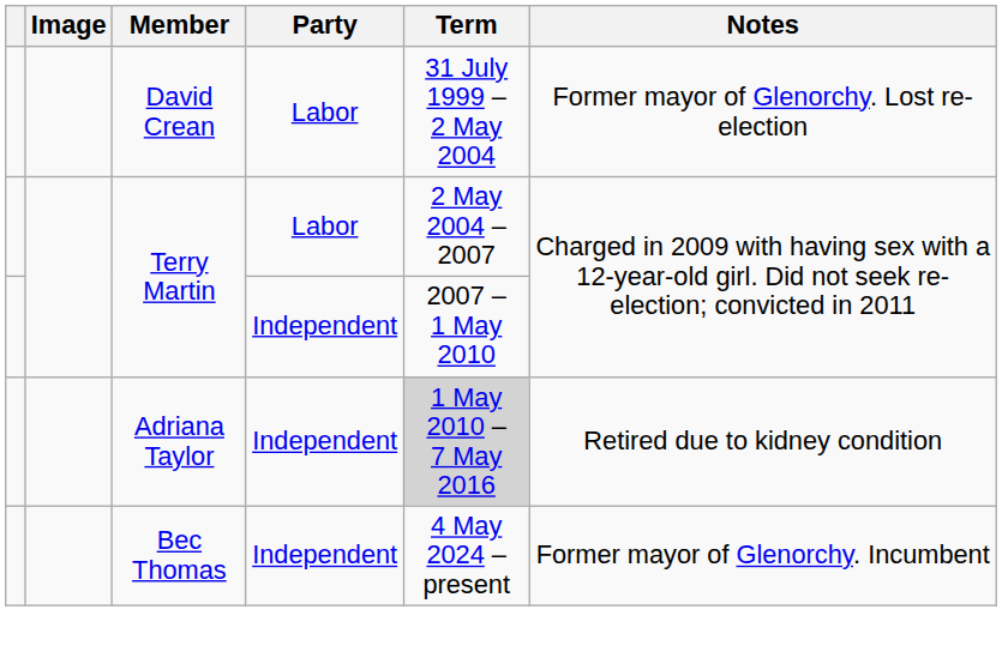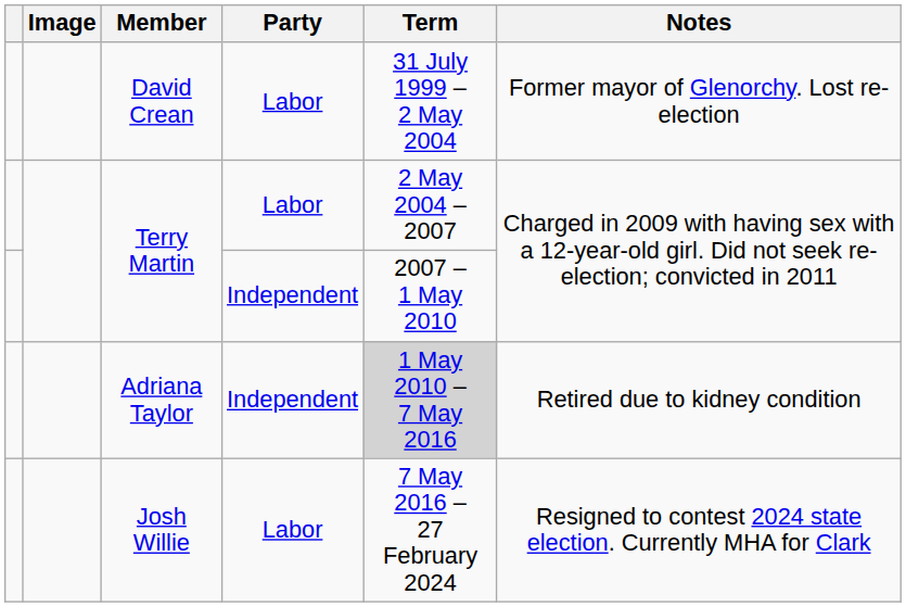 <table class="wikitable" style="text-align:center">
 <tr>
 <th></th>
 <th>Image</th>
 <th>Member</th>
 <th>Party</th>
 <th>Term</th>
 <th>Notes</th>
 </tr>
 <tr>
 <td> </td>
 <td></td>
 <td><a href='#'>David Crean</a> <br> </td>
 <td><a href='#'>Labor</a></td>
 <td><a href='#'>31 July 1999</a> –<br> <a href='#'>2 May 2004</a></td>
 <td>Former mayor of <a href='#'>Glenorchy</a>. Lost re-election</td>
 </tr>
 <tr>
 <td> </td>
 <td rowspan="2"></td>
 <td rowspan="2"><a href='#'>Terry Martin</a> <br> </td>
 <td><a href='#'>Labor</a></td>
 <td><a href='#'>2 May 2004</a> –<br> 2007</td>
 <td rowspan="2">Charged in 2009 with having sex with a 12-year-old girl. Did not seek re-election; convicted in 2011</td>
 </tr>
 <tr>
 <td> </td>
 <td><a href='#'>Independent</a></td>
 <td>2007 –<br> <a href='#'>1 May 2010</a></td>
 </tr>
 <tr>
 <td> </td>
 <td></td>
 <td><a href='#'>Adriana Taylor</a> <br> </td>
 <td><a href='#'>Independent</a></td>
 <td style="background: lightgrey;"><a href='#'>1 May 2010</a> –<br> <a href='#'>7 May 2016</a></td>
 <td>Retired due to kidney condition</td>
 </tr>
 <tr>
 <td> </td>
 <td></td>
-<td><a href='#'>Bec Thomas</a></td>
-<td><a href='#'>Independent</a></td>
-<td><a href='#'>4 May 2024</a> –<br> present</td>
-<td>Former mayor of <a href='#'>Glenorchy</a>. Incumbent</td>
+<td><a href='#'>Josh Willie</a> <br> </td>
+<td><a href='#'>Labor</a></td>
+<td><a href='#'>7 May 2016</a> –<br> 27 February 2024</td>
+<td>Resigned to contest <a href='#'>2024 state election</a>. Currently MHA for <a href='#'>Clark</a></td>
 </tr>
 </table>
